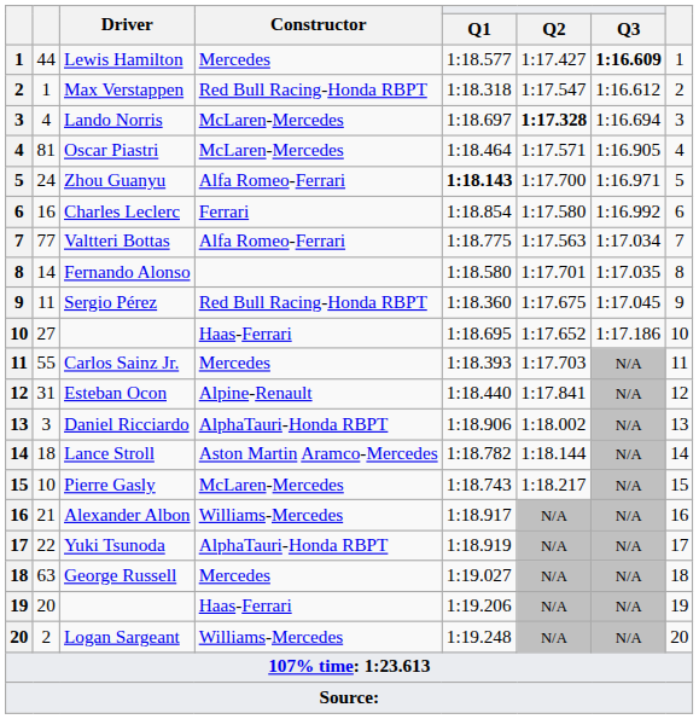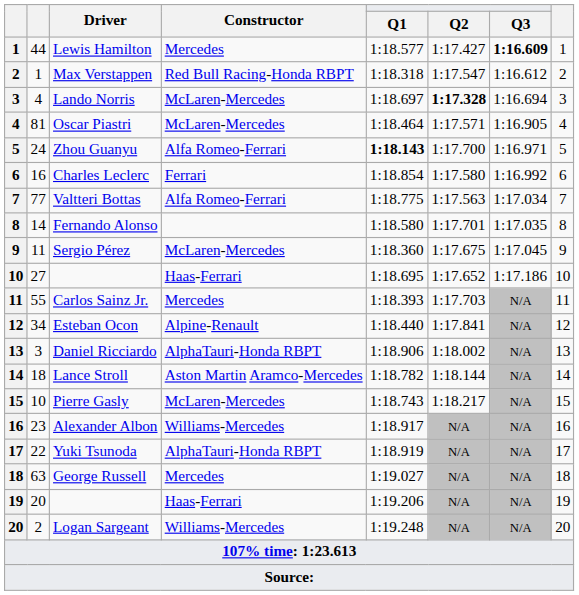 <table class="wikitable sortable" style="font-size: 85%;">
 <tr>
 <th rowspan="2"></th>
 <th rowspan="2"></th>
 <th rowspan="2">Driver</th>
 <th rowspan="2">Constructor</th>
 <th colspan="3" style="background:#eaecf0; text-align:center;"></th>
 <th rowspan="2"></th>
 </tr>
 <tr>
 <th scope="col">Q1</th>
 <th scope="col">Q2</th>
 <th scope="col">Q3</th>
 </tr>
 <tr>
 <th scope="row">1</th>
 <td align="center">44</td>
 <td data-sort-value="ham"> <a href='#'>Lewis Hamilton</a></td>
 <td><a href='#'>Mercedes</a></td>
 <td>1:18.577</td>
 <td>1:17.427</td>
 <td><strong>1:16.609</strong></td>
 <td align="center">1</td>
 </tr>
 <tr>
 <th scope="row">2</th>
 <td align="center">1</td>
 <td data-sort-value="ver"> <a href='#'>Max Verstappen</a></td>
 <td><a href='#'>Red Bull Racing</a>-<a href='#'>Honda RBPT</a></td>
 <td>1:18.318</td>
 <td>1:17.547</td>
 <td>1:16.612</td>
 <td align="center">2</td>
 </tr>
 <tr>
 <th scope="row">3</th>
 <td align="center">4</td>
 <td data-sort-value="nor"> <a href='#'>Lando Norris</a></td>
 <td><a href='#'>McLaren</a>-<a href='#'>Mercedes</a></td>
 <td>1:18.697</td>
 <td><strong>1:17.328</strong></td>
 <td>1:16.694</td>
 <td align="center">3</td>
 </tr>
 <tr>
 <th scope="row">4</th>
 <td align="center">81</td>
 <td data-sort-value="pia"> <a href='#'>Oscar Piastri</a></td>
 <td><a href='#'>McLaren</a>-<a href='#'>Mercedes</a></td>
 <td>1:18.464</td>
 <td>1:17.571</td>
 <td>1:16.905</td>
 <td align="center">4</td>
 </tr>
 <tr>
 <th scope="row">5</th>
 <td align="center">24</td>
 <td data-sort-value="zho"> <a href='#'>Zhou Guanyu</a></td>
 <td><a href='#'>Alfa Romeo</a>-<a href='#'>Ferrari</a></td>
 <td><strong>1:18.143</strong></td>
 <td>1:17.700</td>
 <td>1:16.971</td>
 <td align="center">5</td>
 </tr>
 <tr>
 <th scope="row">6</th>
 <td align="center">16</td>
 <td data-sort-value="lec"> <a href='#'>Charles Leclerc</a></td>
 <td><a href='#'>Ferrari</a></td>
 <td>1:18.854</td>
 <td>1:17.580</td>
 <td>1:16.992</td>
 <td align="center">6</td>
 </tr>
 <tr>
 <th scope="row">7</th>
 <td align="center">77</td>
 <td data-sort-value="bot"> <a href='#'>Valtteri Bottas</a></td>
 <td><a href='#'>Alfa Romeo</a>-<a href='#'>Ferrari</a></td>
 <td>1:18.775</td>
 <td>1:17.563</td>
 <td>1:17.034</td>
 <td align="center">7</td>
 </tr>
 <tr>
 <th scope="row">8</th>
 <td align="center">14</td>
 <td data-sort-value="alo"> <a href='#'>Fernando Alonso</a></td>
 <td></td>
 <td>1:18.580</td>
 <td>1:17.701</td>
 <td>1:17.035</td>
 <td align="center">8</td>
 </tr>
 <tr>
 <th scope="row">9</th>
 <td align="center">11</td>
 <td data-sort-value="per"> <a href='#'>Sergio Pérez</a></td>
-<td><a href='#'>Red Bull Racing</a>-<a href='#'>Honda RBPT</a></td>
+<td><a href='#'>McLaren</a>-<a href='#'>Mercedes</a></td>
 <td>1:18.360</td>
 <td>1:17.675</td>
 <td>1:17.045</td>
 <td align="center">9</td>
 </tr>
 <tr>
 <th scope="row">10</th>
 <td align="center">27</td>
 <td data-sort-value="hul"></td>
 <td><a href='#'>Haas</a>-<a href='#'>Ferrari</a></td>
 <td>1:18.695</td>
 <td>1:17.652</td>
 <td>1:17.186</td>
 <td align="center">10</td>
 </tr>
 <tr>
 <th scope="row">11</th>
 <td align="center">55</td>
 <td data-sort-value="sai"> <a href='#'>Carlos Sainz Jr.</a></td>
 <td><a href='#'>Mercedes</a></td>
 <td>1:18.393</td>
 <td>1:17.703</td>
 <td data-sort-value="15" align="center" style="background: silver"><small>N/A</small></td>
 <td align="center">11</td>
 </tr>
 <tr>
 <th scope="row">12</th>
-<td align="center">31</td>
+<td align="center">34</td>
 <td data-sort-value="oco"> <a href='#'>Esteban Ocon</a></td>
 <td><a href='#'>Alpine</a>-<a href='#'>Renault</a></td>
 <td>1:18.440</td>
 <td>1:17.841</td>
 <td data-sort-value="17" align="center" style="background: silver"><small>N/A</small></td>
 <td align="center">12</td>
 </tr>
 <tr>
 <th scope="row">13</th>
 <td align="center">3</td>
 <td data-sort-value="ric"> <a href='#'>Daniel Ricciardo</a></td>
 <td><a href='#'>AlphaTauri</a>-<a href='#'>Honda RBPT</a></td>
 <td>1:18.906</td>
 <td>1:18.002</td>
 <td data-sort-value="20" align="center" style="background: silver"><small>N/A</small></td>
 <td align="center">13</td>
 </tr>
 <tr>
 <th scope="row">14</th>
 <td align="center">18</td>
 <td data-sort-value="str"> <a href='#'>Lance Stroll</a></td>
 <td><a href='#'>Aston Martin</a> <a href='#'>Aramco</a>-<a href='#'>Mercedes</a></td>
 <td>1:18.782</td>
 <td>1:18.144</td>
 <td data-sort-value="17" align="center" style="background: silver"><small>N/A</small></td>
 <td align="center">14</td>
 </tr>
 <tr>
 <th scope="row">15</th>
 <td align="center">10</td>
 <td data-sort-value="gas"> <a href='#'>Pierre Gasly</a></td>
 <td><a href='#'>McLaren</a>-<a href='#'>Mercedes</a></td>
 <td>1:18.743</td>
 <td>1:18.217</td>
 <td data-sort-value="17" align="center" style="background: silver"><small>N/A</small></td>
 <td align="center">15</td>
 </tr>
 <tr>
 <th scope="row">16</th>
-<td align="center">21</td>
+<td align="center">23</td>
 <td data-sort-value="alb"> <a href='#'>Alexander Albon</a></td>
 <td><a href='#'>Williams</a>-<a href='#'>Mercedes</a></td>
 <td>1:18.917</td>
 <td data-sort-value="17" align="center" style="background: silver"><small>N/A</small></td>
 <td data-sort-value="17" align="center" style="background: silver"><small>N/A</small></td>
 <td align="center">16</td>
 </tr>
 <tr>
 <th scope="row">17</th>
 <td align="center">22</td>
 <td data-sort-value="tsu"> <a href='#'>Yuki Tsunoda</a></td>
 <td><a href='#'>AlphaTauri</a>-<a href='#'>Honda RBPT</a></td>
 <td>1:18.919</td>
 <td data-sort-value="15" align="center" style="background: silver"><small>N/A</small></td>
 <td data-sort-value="15" align="center" style="background: silver"><small>N/A</small></td>
 <td align="center">17</td>
 </tr>
 <tr>
 <th scope="row">18</th>
 <td align="center">63</td>
 <td data-sort-value="rus"> <a href='#'>George Russell</a></td>
 <td><a href='#'>Mercedes</a></td>
 <td>1:19.027</td>
 <td data-sort-value="15" align="center" style="background: silver"><small>N/A</small></td>
 <td data-sort-value="15" align="center" style="background: silver"><small>N/A</small></td>
 <td align="center">18</td>
 </tr>
 <tr>
 <th scope="row">19</th>
 <td align="center">20</td>
 <td data-sort-value="mag"></td>
 <td><a href='#'>Haas</a>-<a href='#'>Ferrari</a></td>
 <td>1:19.206</td>
 <td data-sort-value="17" align="center" style="background: silver"><small>N/A</small></td>
 <td data-sort-value="17" align="center" style="background: silver"><small>N/A</small></td>
 <td align="center">19</td>
 </tr>
 <tr>
 <th scope="row">20</th>
 <td align="center">2</td>
 <td data-sort-value="sar"> <a href='#'>Logan Sargeant</a></td>
 <td><a href='#'>Williams</a>-<a href='#'>Mercedes</a></td>
 <td>1:19.248</td>
 <td data-sort-value="17" align="center" style="background: silver"><small>N/A</small></td>
 <td data-sort-value="15" align="center" style="background: silver"><small>N/A</small></td>
 <td align="center">20</td>
 </tr>
 <tr class="sortbottom">
 <td colspan="8" style="background-color:#eaecf0;text-align:center"><strong><a href='#'>107% time</a>: 1:23.613</strong></td>
 </tr>
 <tr class="sortbottom">
 <td colspan="8" style="background-color:#eaecf0;text-align:center"><strong>Source:</strong></td>
 </tr>
 </table>
